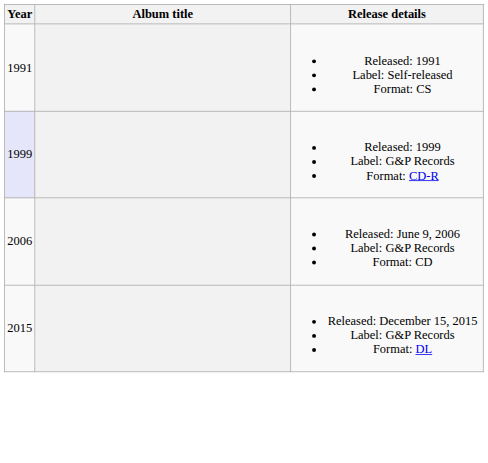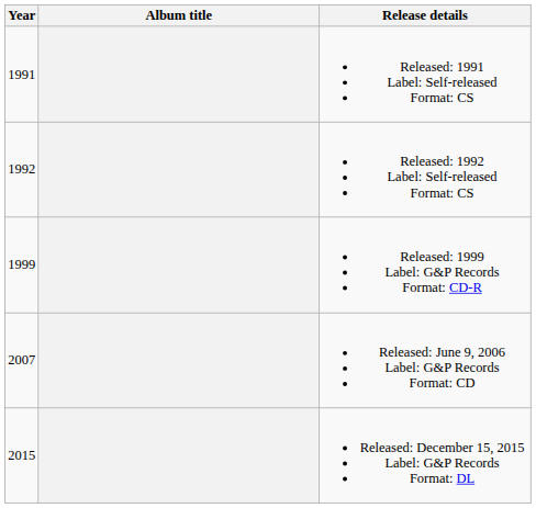 <table class="wikitable plainrowheaders" style="text-align:center;">
 <tr>
 <th>Year</th>
 <th scope="col" rowspan="1" style="width:20em">Album title</th>
 <th scope="col" rowspan="1" style="width:15em">Release details</th>
 </tr>
 <tr>
 <td>1991</td>
 <th></th>
 <td><br><ul><li>Released: 1991</li><li>Label: Self-released</li><li>Format: CS</li></ul></td>
 </tr>
 <tr>
-<td style="background: lavender;">1999</td>
+<td>1992</td>
+<th></th>
+<td><br><ul><li>Released: 1992</li><li>Label: Self-released</li><li>Format: CS</li></ul></td>
+</tr>
+<tr>
+<td>1999</td>
 <th></th>
 <td><br><ul><li>Released: 1999</li><li>Label: G&P Records</li><li>Format: <a href='#'>CD-R</a></li></ul></td>
 </tr>
 <tr>
-<td>2006</td>
+<td>2007</td>
 <th></th>
 <td><br><ul><li>Released: June 9, 2006</li><li>Label: G&P Records</li><li>Format: CD</li></ul></td>
 </tr>
 <tr>
 <td>2015</td>
 <th></th>
 <td><br><ul><li>Released: December 15, 2015</li><li>Label: G&P Records</li><li>Format: <a href='#'>DL</a></li></ul></td>
 </tr>
 </table>
